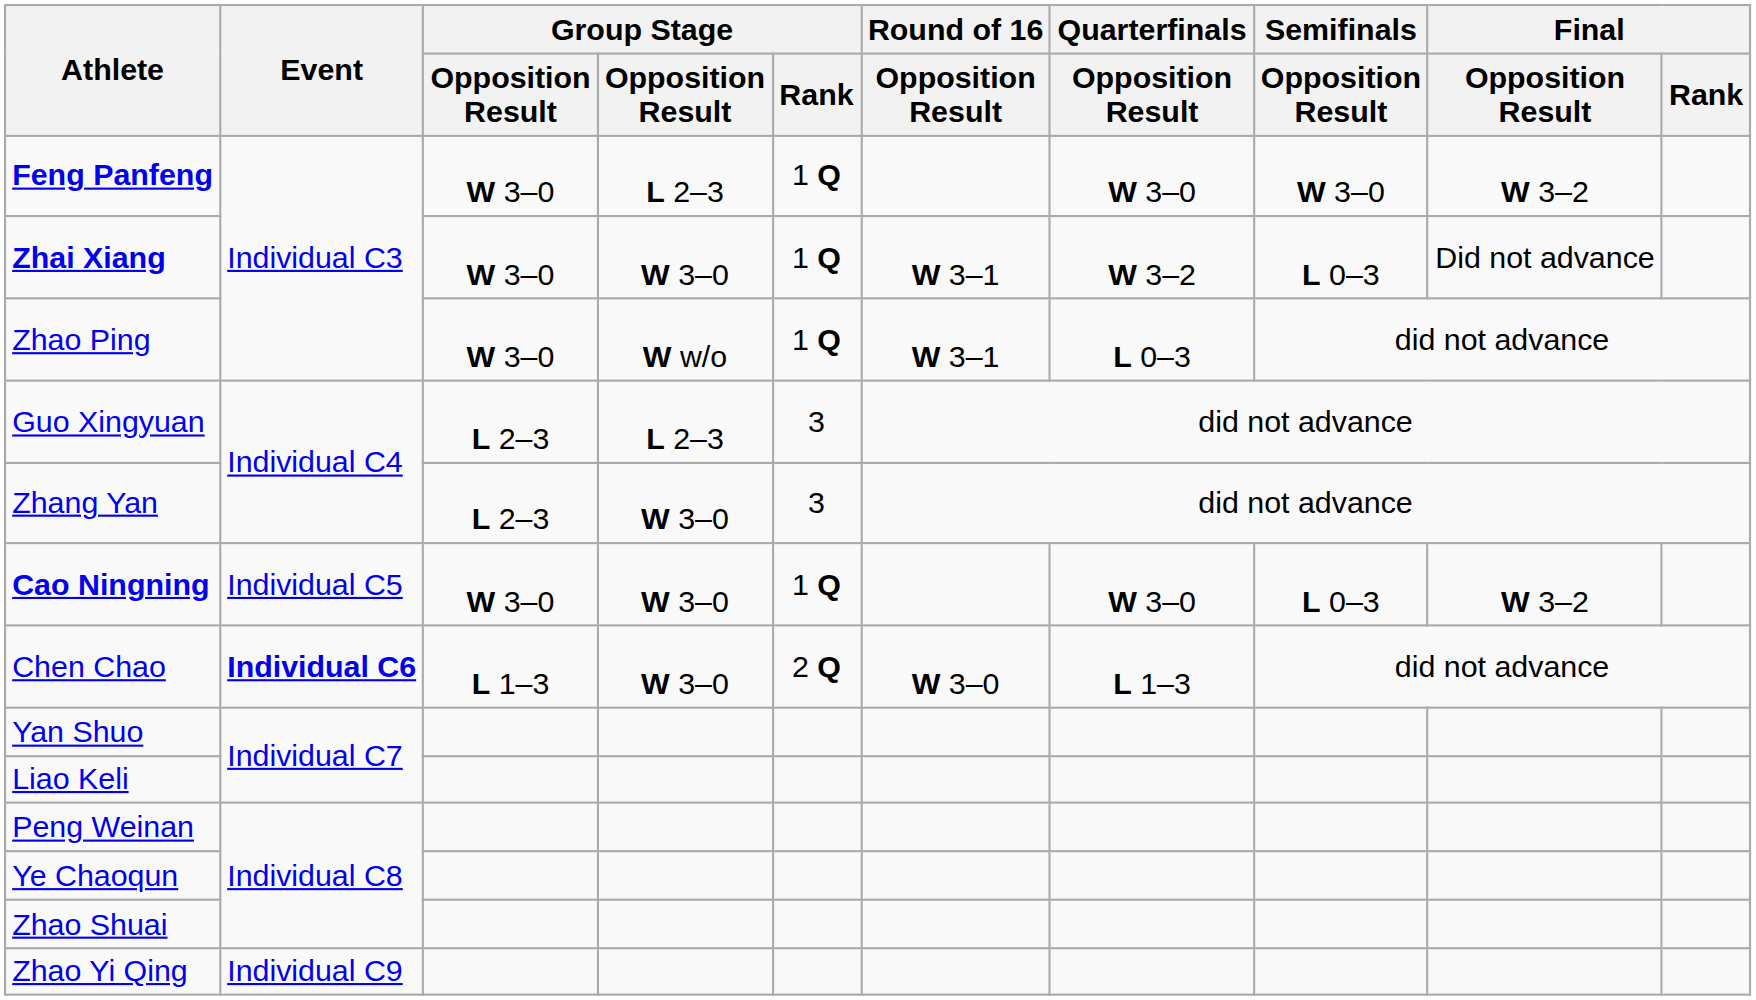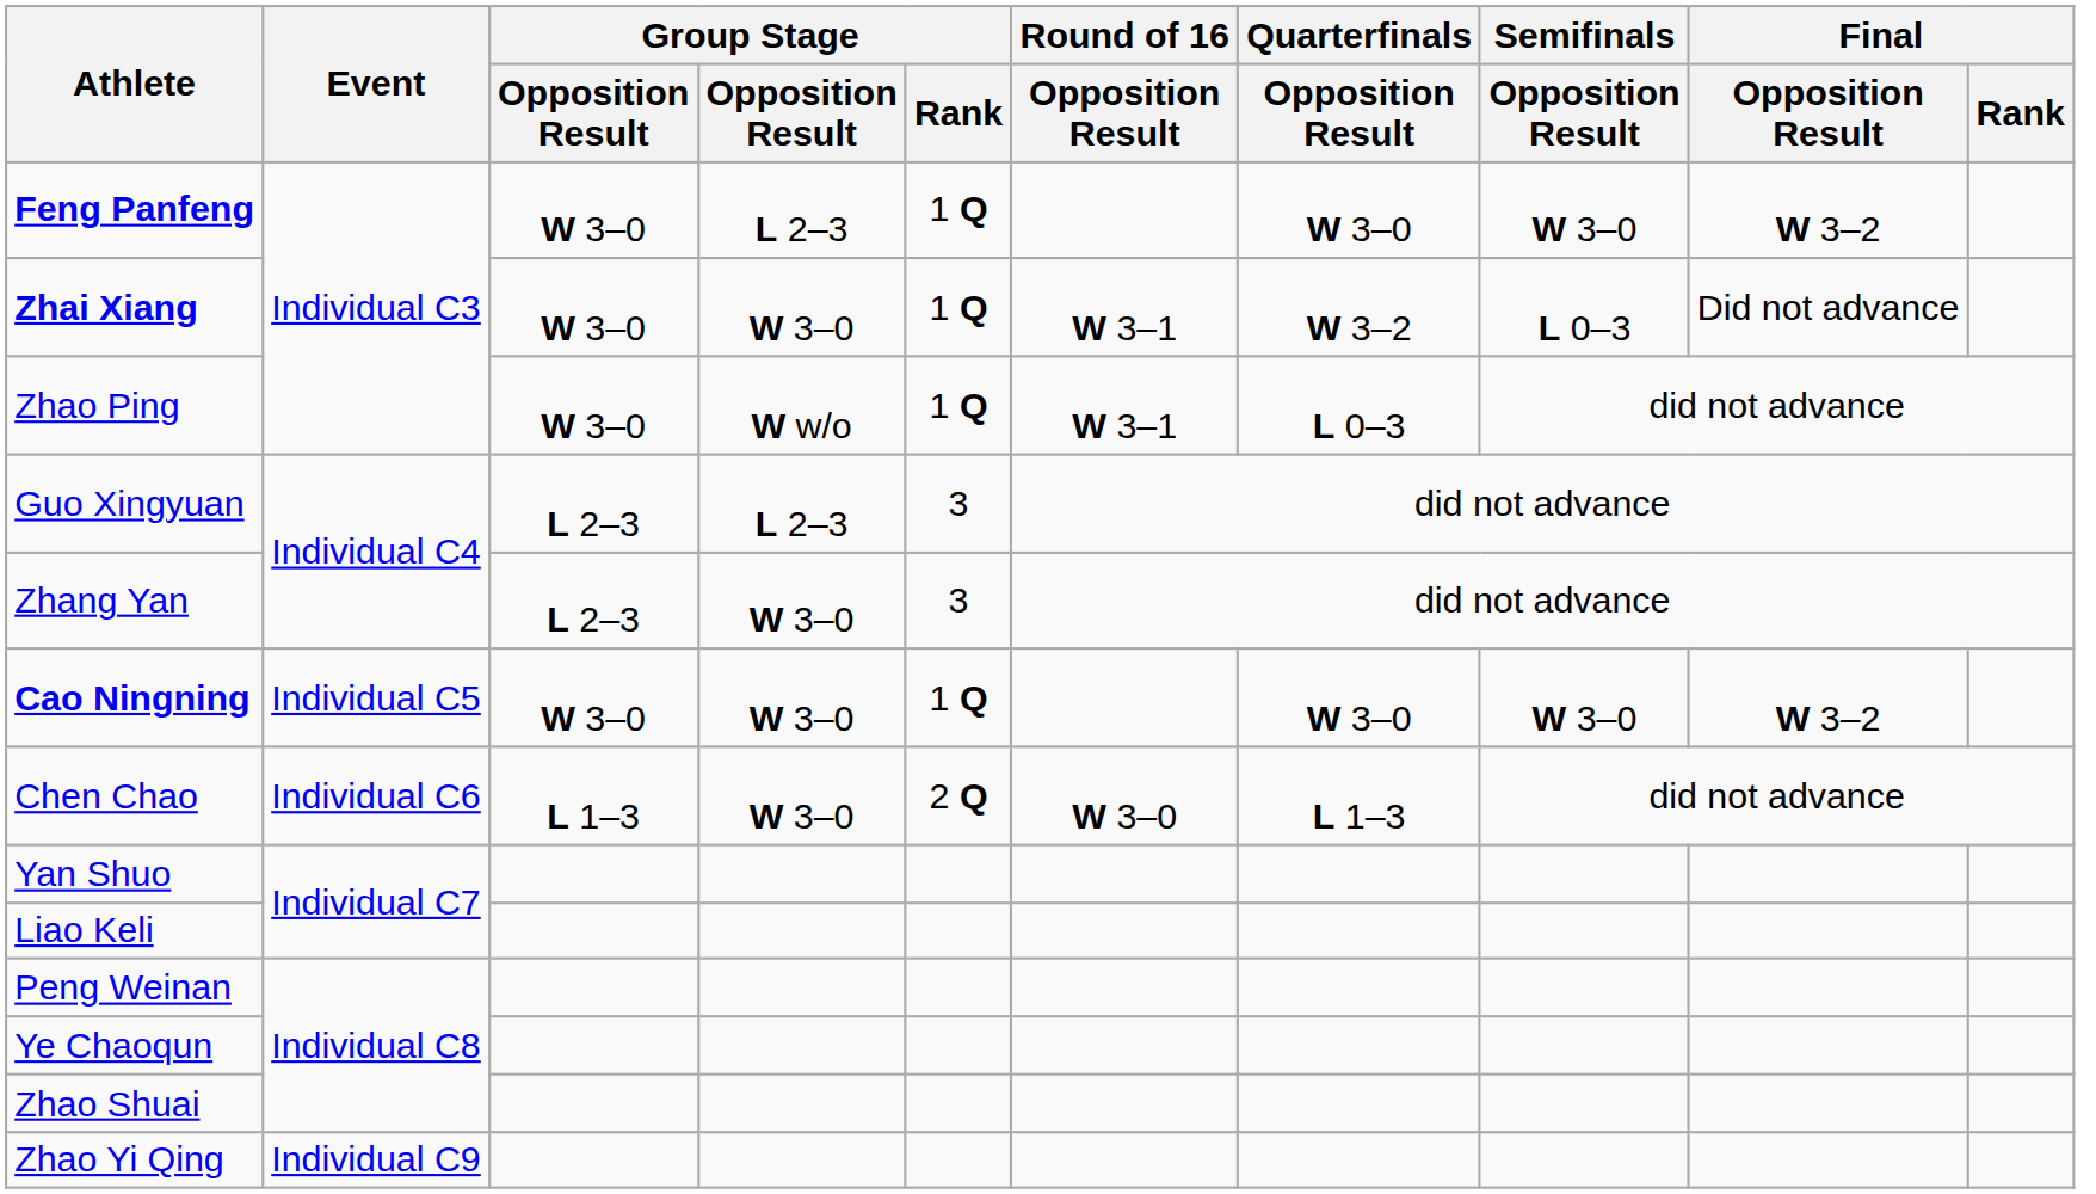 <table class=wikitable style="font-size:90%">
 <tr>
 <th rowspan="2">Athlete</th>
 <th rowspan="2">Event</th>
 <th colspan="3">Group Stage</th>
 <th>Round of 16</th>
 <th>Quarterfinals</th>
 <th>Semifinals</th>
 <th colspan="2">Final</th>
 </tr>
 <tr>
 <th>Opposition<br>Result</th>
 <th>Opposition<br>Result</th>
 <th>Rank</th>
 <th>Opposition<br>Result</th>
 <th>Opposition<br>Result</th>
 <th>Opposition<br>Result</th>
 <th>Opposition<br>Result</th>
 <th>Rank</th>
 </tr>
 <tr align=center>
 <td align=left><strong><a href='#'>Feng Panfeng</a></strong></td>
 <td align=left rowspan="3"><a href='#'>Individual C3</a></td>
 <td><br><strong>W</strong> 3–0</td>
 <td><br><strong>L</strong> 2–3</td>
 <td>1 <strong>Q</strong></td>
 <td></td>
 <td><br><strong>W</strong> 3–0</td>
 <td><br><strong>W</strong> 3–0</td>
 <td><br><strong>W</strong> 3–2</td>
 <td></td>
 </tr>
 <tr align=center>
 <td align=left><strong><a href='#'>Zhai Xiang</a></strong></td>
 <td><br><strong>W</strong> 3–0</td>
 <td><br><strong>W</strong> 3–0</td>
 <td>1 <strong>Q</strong></td>
 <td><br><strong>W</strong> 3–1</td>
 <td><br><strong>W</strong> 3–2</td>
 <td><br><strong>L</strong> 0–3</td>
 <td>Did not advance</td>
 <td></td>
 </tr>
 <tr align=center>
 <td align=left><a href='#'>Zhao Ping</a></td>
 <td><br><strong>W</strong> 3–0</td>
 <td><br><strong>W</strong> w/o</td>
 <td>1 <strong>Q</strong></td>
 <td><br><strong>W</strong> 3–1</td>
 <td><br><strong>L</strong> 0–3</td>
 <td colspan=3>did not advance</td>
 </tr>
 <tr align=center>
 <td align=left><a href='#'>Guo Xingyuan</a></td>
 <td align=left rowspan="2"><a href='#'>Individual C4</a></td>
 <td><br><strong>L</strong> 2–3</td>
 <td><br><strong>L</strong> 2–3</td>
 <td>3</td>
 <td colspan=5>did not advance</td>
 </tr>
 <tr align=center>
 <td align=left><a href='#'>Zhang Yan</a></td>
 <td><br><strong>L</strong> 2–3</td>
 <td><br><strong>W</strong> 3–0</td>
 <td>3</td>
 <td colspan=5>did not advance</td>
 </tr>
 <tr align=center>
 <td align=left><strong><a href='#'>Cao Ningning</a></strong></td>
 <td align=left><a href='#'>Individual C5</a></td>
 <td><br><strong>W</strong> 3–0</td>
 <td><br><strong>W</strong> 3–0</td>
 <td>1 <strong>Q</strong></td>
 <td></td>
 <td><br><strong>W</strong> 3–0</td>
-<td><br><strong>L</strong> 0–3</td>
+<td><br><strong>W</strong> 3–0</td>
 <td><br><strong>W</strong> 3–2</td>
 <td></td>
 </tr>
 <tr align=center>
 <td align=left><a href='#'>Chen Chao</a></td>
-<td align=left><strong><a href='#'>Individual C6</a></strong></td>
+<td align=left><a href='#'>Individual C6</a></td>
 <td><br><strong>L</strong> 1–3</td>
 <td><br><strong>W</strong> 3–0</td>
 <td>2 <strong>Q</strong></td>
 <td><br><strong>W</strong> 3–0</td>
 <td><br><strong>L</strong> 1–3</td>
 <td colspan=3>did not advance</td>
 </tr>
 <tr align=center>
 <td align=left><a href='#'>Yan Shuo</a></td>
 <td align=left rowspan="2"><a href='#'>Individual C7</a></td>
 <td></td>
 <td></td>
 <td></td>
 <td></td>
 <td></td>
 <td></td>
 <td></td>
 <td></td>
 </tr>
 <tr align=center>
 <td align=left><a href='#'>Liao Keli</a></td>
 <td></td>
 <td></td>
 <td></td>
 <td></td>
 <td></td>
 <td></td>
 <td></td>
 </tr>
 <tr align=center>
 <td align=left><a href='#'>Peng Weinan</a></td>
 <td rowspan="3" align="left"><a href='#'>Individual C8</a></td>
 <td></td>
 <td></td>
 <td></td>
 <td></td>
 <td></td>
 <td></td>
 <td></td>
 <td></td>
 </tr>
 <tr align=center>
 <td align=left><a href='#'>Ye Chaoqun</a></td>
 <td></td>
 <td></td>
 <td></td>
 <td></td>
 <td></td>
 <td></td>
 <td></td>
 <td></td>
 </tr>
 <tr align=center>
 <td align=left><a href='#'>Zhao Shuai</a></td>
 <td></td>
 <td></td>
 <td></td>
 <td></td>
 <td></td>
 <td></td>
 <td></td>
 <td></td>
 </tr>
 <tr align=center>
 <td align=left><a href='#'>Zhao Yi Qing</a></td>
 <td align=left><a href='#'>Individual C9</a></td>
 <td></td>
 <td></td>
 <td></td>
 <td></td>
 <td></td>
 <td></td>
 <td></td>
 <td></td>
 </tr>
 </table>
